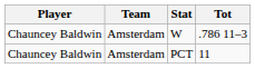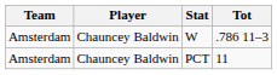 <table class="wikitable">
 <tr>
+<th>Team</th>
 <th>Player</th>
-<th>Team</th>
 <th>Stat</th>
 <th>Tot</th>
 </tr>
 <tr>
+<td>Amsterdam</td>
 <td>Chauncey Baldwin</td>
-<td>Amsterdam</td>
 <td>W</td>
 <td>.786 11–3</td>
 </tr>
 <tr>
+<td>Amsterdam</td>
 <td>Chauncey Baldwin</td>
-<td>Amsterdam</td>
 <td>PCT</td>
 <td>11</td>
 </tr>
 </table>
